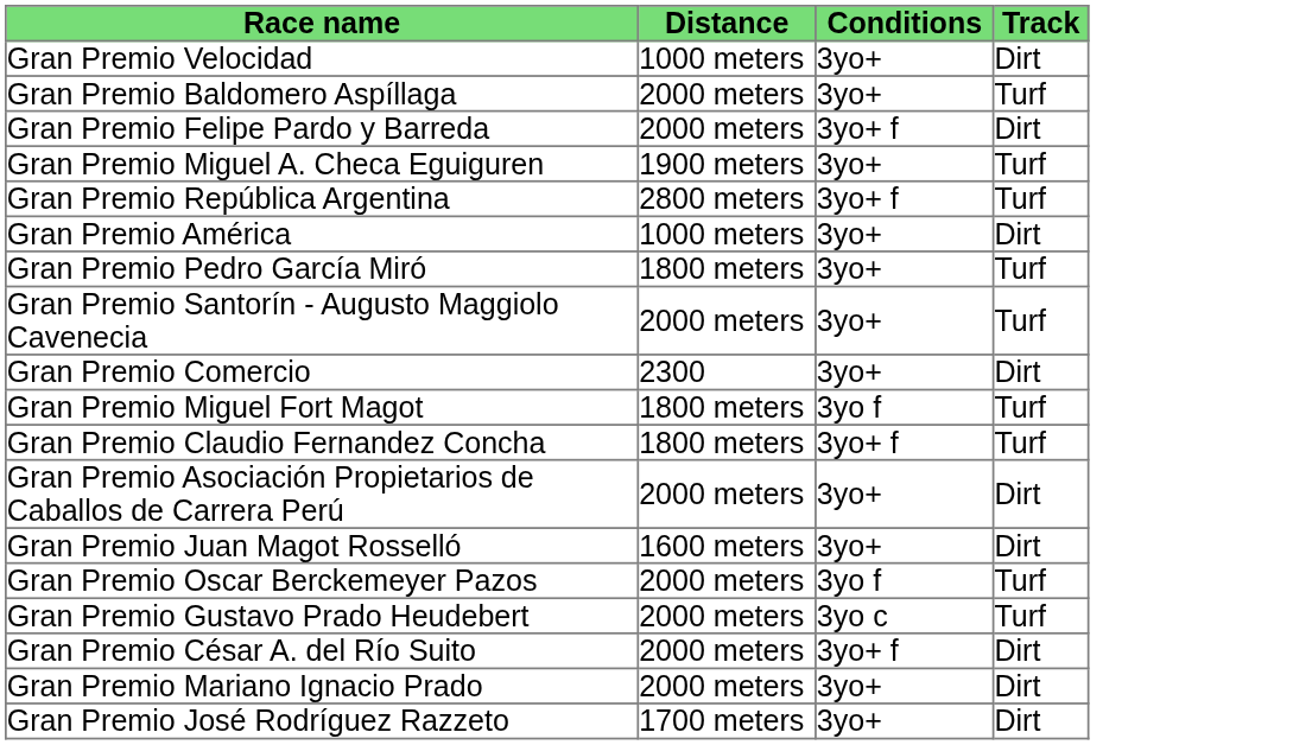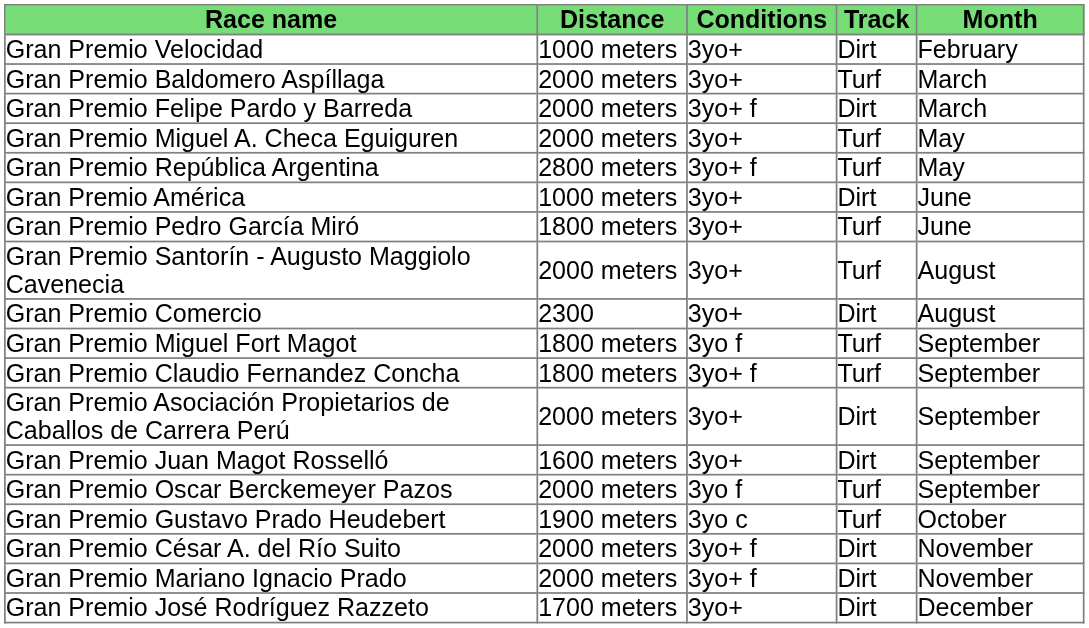 <table class = "sortable" | border="1" cellpadding="0" style="border-collapse: collapse; font-size:90%">
 <tr bgcolor="#77dd77" align="center">
 <th>Race name</th>
 <th>Distance</th>
 <th>Conditions</th>
 <th>Track</th>
+<th>Month</th>
 </tr>
 <tr>
 <td width="305">Gran Premio Velocidad</td>
 <td width="85">1000 meters</td>
 <td width="85">3yo+</td>
 <td width="45">Dirt</td>
+<td width="95">February</td>
 </tr>
 <tr>
 <td>Gran Premio Baldomero Aspíllaga</td>
 <td>2000 meters</td>
 <td>3yo+</td>
 <td>Turf</td>
+<td>March</td>
 </tr>
 <tr>
 <td>Gran Premio Felipe Pardo y Barreda</td>
 <td>2000 meters</td>
 <td>3yo+ f</td>
 <td>Dirt</td>
+<td>March</td>
 </tr>
 <tr>
 <td>Gran Premio Miguel A. Checa Eguiguren</td>
-<td>1900 meters</td>
+<td>2000 meters</td>
 <td>3yo+</td>
 <td>Turf</td>
+<td>May</td>
 </tr>
 <tr>
 <td>Gran Premio República Argentina</td>
 <td>2800 meters</td>
 <td>3yo+ f</td>
 <td>Turf</td>
+<td>May</td>
 </tr>
 <tr>
 <td>Gran Premio América</td>
 <td>1000 meters</td>
 <td>3yo+</td>
 <td>Dirt</td>
+<td>June</td>
 </tr>
 <tr>
 <td>Gran Premio Pedro García Miró</td>
 <td>1800 meters</td>
 <td>3yo+</td>
 <td>Turf</td>
+<td>June</td>
 </tr>
 <tr>
 <td>Gran Premio Santorín - Augusto Maggiolo Cavenecia</td>
 <td>2000 meters</td>
 <td>3yo+</td>
 <td>Turf</td>
+<td>August</td>
 </tr>
 <tr>
 <td>Gran Premio Comercio</td>
 <td>2300</td>
 <td>3yo+</td>
 <td>Dirt</td>
+<td>August</td>
 </tr>
 <tr>
 <td>Gran Premio Miguel Fort Magot</td>
 <td>1800 meters</td>
 <td>3yo f</td>
 <td>Turf</td>
+<td>September</td>
 </tr>
 <tr>
 <td>Gran Premio Claudio Fernandez Concha</td>
 <td>1800 meters</td>
 <td>3yo+ f</td>
 <td>Turf</td>
+<td>September</td>
 </tr>
 <tr>
 <td>Gran Premio Asociación Propietarios de Caballos de Carrera Perú</td>
 <td>2000 meters</td>
 <td>3yo+</td>
 <td>Dirt</td>
+<td>September</td>
 </tr>
 <tr>
 <td>Gran Premio Juan Magot Rosselló</td>
 <td>1600 meters</td>
 <td>3yo+</td>
 <td>Dirt</td>
+<td>September</td>
 </tr>
 <tr>
 <td>Gran Premio Oscar Berckemeyer Pazos</td>
 <td>2000 meters</td>
 <td>3yo f</td>
 <td>Turf</td>
+<td>September</td>
 </tr>
 <tr>
 <td>Gran Premio Gustavo Prado Heudebert</td>
-<td>2000 meters</td>
+<td>1900 meters</td>
 <td>3yo c</td>
 <td>Turf</td>
+<td>October</td>
 </tr>
 <tr>
 <td>Gran Premio César A. del Río Suito</td>
 <td>2000 meters</td>
 <td>3yo+ f</td>
 <td>Dirt</td>
+<td>November</td>
 </tr>
 <tr>
 <td>Gran Premio Mariano Ignacio Prado</td>
 <td>2000 meters</td>
-<td>3yo+</td>
+<td>3yo+ f</td>
 <td>Dirt</td>
+<td>November</td>
 </tr>
 <tr>
 <td>Gran Premio José Rodríguez Razzeto</td>
 <td>1700 meters</td>
 <td>3yo+</td>
 <td>Dirt</td>
+<td>December</td>
 </tr>
 </table>
